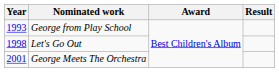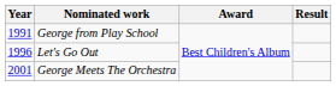 <table class="wikitable">
 <tr>
 <th>Year</th>
 <th>Nominated work</th>
 <th>Award</th>
 <th>Result</th>
 </tr>
 <tr>
-<td><a href='#'>1993</a></td>
+<td><a href='#'>1991</a></td>
 <td><em>George from Play School</em></td>
 <td rowspan="3"><a href='#'>Best Children's Album</a></td>
 <td></td>
 </tr>
 <tr>
-<td><a href='#'>1998</a></td>
+<td><a href='#'>1996</a></td>
 <td><em>Let's Go Out</em></td>
 <td></td>
 </tr>
 <tr>
 <td><a href='#'>2001</a></td>
 <td><em>George Meets The Orchestra</em></td>
 <td></td>
 </tr>
 </table>
